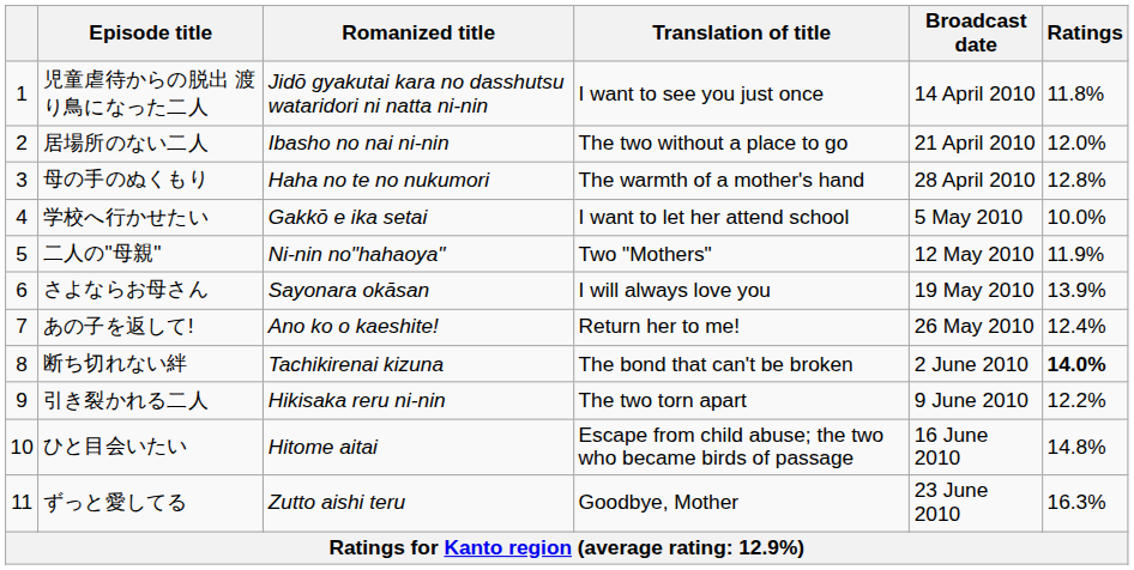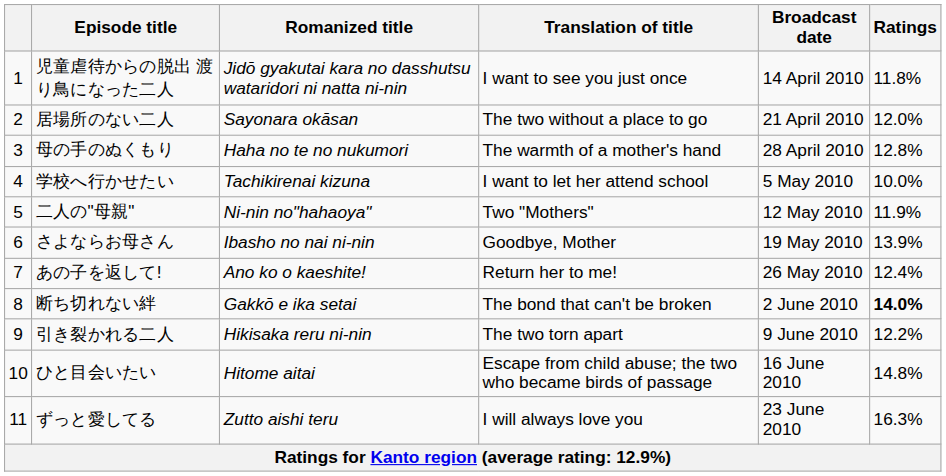 <table class="wikitable" style="text-align:center">
 <tr>
 <th></th>
 <th>Episode title</th>
 <th>Romanized title</th>
 <th>Translation of title</th>
 <th>Broadcast date</th>
 <th>Ratings</th>
 </tr>
 <tr>
 <td>1</td>
 <td align=left>児童虐待からの脱出 渡り鳥になった二人</td>
 <td align=left><em>Jidō gyakutai kara no dasshutsu wataridori ni natta ni-nin</em></td>
 <td align=left>I want to see you just once</td>
 <td align="left">14 April 2010</td>
 <td align=left>11.8%</td>
 </tr>
 <tr>
 <td>2</td>
 <td align=left>居場所のない二人</td>
-<td align=left><em>Ibasho no nai ni-nin</em></td>
+<td align=left><em>Sayonara okāsan</em></td>
 <td align=left>The two without a place to go</td>
 <td align=left>21 April 2010</td>
 <td align=left>12.0%</td>
 </tr>
 <tr>
 <td>3</td>
 <td align=left>母の手のぬくもり</td>
 <td align=left><em>Haha no te no nukumori</em></td>
 <td align=left>The warmth of a mother's hand</td>
 <td align=left>28 April 2010</td>
 <td align=left>12.8%</td>
 </tr>
 <tr>
 <td>4</td>
 <td align=left>学校へ行かせたい</td>
-<td align=left><em>Gakkō e ika setai</em></td>
+<td align=left><em>Tachikirenai kizuna</em></td>
 <td align=left>I want to let her attend school</td>
 <td align=left>5 May 2010</td>
 <td align=left>10.0%</td>
 </tr>
 <tr>
 <td>5</td>
 <td align=left>二人の"母親"</td>
 <td align=left><em>Ni-nin no"hahaoya"</em></td>
 <td align=left>Two "Mothers"</td>
 <td align=left>12 May 2010</td>
 <td align=left>11.9%</td>
 </tr>
 <tr>
 <td>6</td>
 <td align=left>さよならお母さん</td>
-<td align=left><em>Sayonara okāsan</em></td>
-<td align=left>I will always love you</td>
+<td align=left><em>Ibasho no nai ni-nin</em></td>
+<td align=left>Goodbye, Mother</td>
 <td align="left">19 May 2010</td>
 <td align=left>13.9%</td>
 </tr>
 <tr>
 <td>7</td>
 <td align=left>あの子を返して!</td>
 <td align=left><em>Ano ko o kaeshite!</em></td>
 <td align=left>Return her to me!</td>
 <td align="left">26 May 2010</td>
 <td align=left>12.4%</td>
 </tr>
 <tr>
 <td>8</td>
 <td align=left>断ち切れない絆</td>
-<td align=left><em>Tachikirenai kizuna</em></td>
+<td align=left><em>Gakkō e ika setai</em></td>
 <td align=left>The bond that can't be broken</td>
 <td align=left>2 June 2010</td>
 <td align=left><strong>14.0%</strong></td>
 </tr>
 <tr>
 <td>9</td>
 <td align=left>引き裂かれる二人</td>
 <td align=left><em>Hikisaka reru ni-nin</em></td>
 <td align=left>The two torn apart</td>
 <td align=left>9 June 2010</td>
 <td align=left>12.2%</td>
 </tr>
 <tr>
 <td>10</td>
 <td align=left>ひと目会いたい</td>
 <td align=left><em>Hitome aitai</em></td>
 <td align=left>Escape from child abuse; the two who became birds of passage</td>
 <td align=left>16 June 2010</td>
 <td align=left>14.8%</td>
 </tr>
 <tr>
 <td>11</td>
 <td align=left>ずっと愛してる</td>
 <td align=left><em>Zutto aishi teru</em></td>
-<td align=left>Goodbye, Mother</td>
+<td align=left>I will always love you</td>
 <td align=left>23 June 2010</td>
 <td align=left>16.3%</td>
 </tr>
 <tr>
 <th colspan="6">Ratings for <a href='#'>Kanto region</a> (average rating: 12.9%)</th>
 </tr>
 </table>
